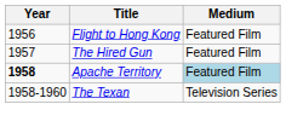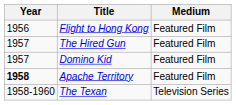 <table class="wikitable">
 <tr>
 <th>Year</th>
 <th>Title</th>
 <th>Medium</th>
 </tr>
 <tr>
 <td>1956</td>
 <td><em><a href='#'>Flight to Hong Kong</a></em></td>
 <td>Featured Film</td>
 </tr>
 <tr>
 <td>1957</td>
 <td><em><a href='#'>The Hired Gun</a></em></td>
 <td>Featured Film</td>
 </tr>
 <tr>
+<td>1957</td>
+<td><em><a href='#'>Domino Kid</a></em></td>
+<td>Featured Film</td>
+</tr>
+<tr>
 <td><strong>1958</strong></td>
 <td><em><a href='#'>Apache Territory</a></em></td>
-<td style="background: lightblue;">Featured Film</td>
+<td>Featured Film</td>
 </tr>
 <tr>
 <td>1958-1960</td>
 <td><em><a href='#'>The Texan</a></em></td>
 <td>Television Series</td>
 </tr>
 </table>
